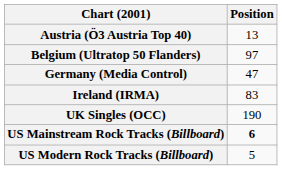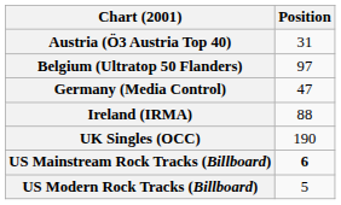 <table class="wikitable sortable plainrowheaders" style="text-align:center">
 <tr>
 <th scope="col">Chart (2001)</th>
 <th scope="col">Position</th>
 </tr>
 <tr>
 <th scope="row">Austria (Ö3 Austria Top 40)</th>
-<td>13</td>
+<td>31</td>
 </tr>
 <tr>
 <th scope="row">Belgium (Ultratop 50 Flanders)</th>
 <td>97</td>
 </tr>
 <tr>
 <th scope="row">Germany (Media Control)</th>
 <td>47</td>
 </tr>
 <tr>
 <th scope="row">Ireland (IRMA)</th>
-<td>83</td>
+<td>88</td>
 </tr>
 <tr>
 <th scope="row">UK Singles (OCC)</th>
 <td>190</td>
 </tr>
 <tr>
 <th scope="row">US Mainstream Rock Tracks (<em>Billboard</em>)</th>
 <td><strong>6</strong></td>
 </tr>
 <tr>
 <th scope="row">US Modern Rock Tracks (<em>Billboard</em>)</th>
 <td>5</td>
 </tr>
 </table>
